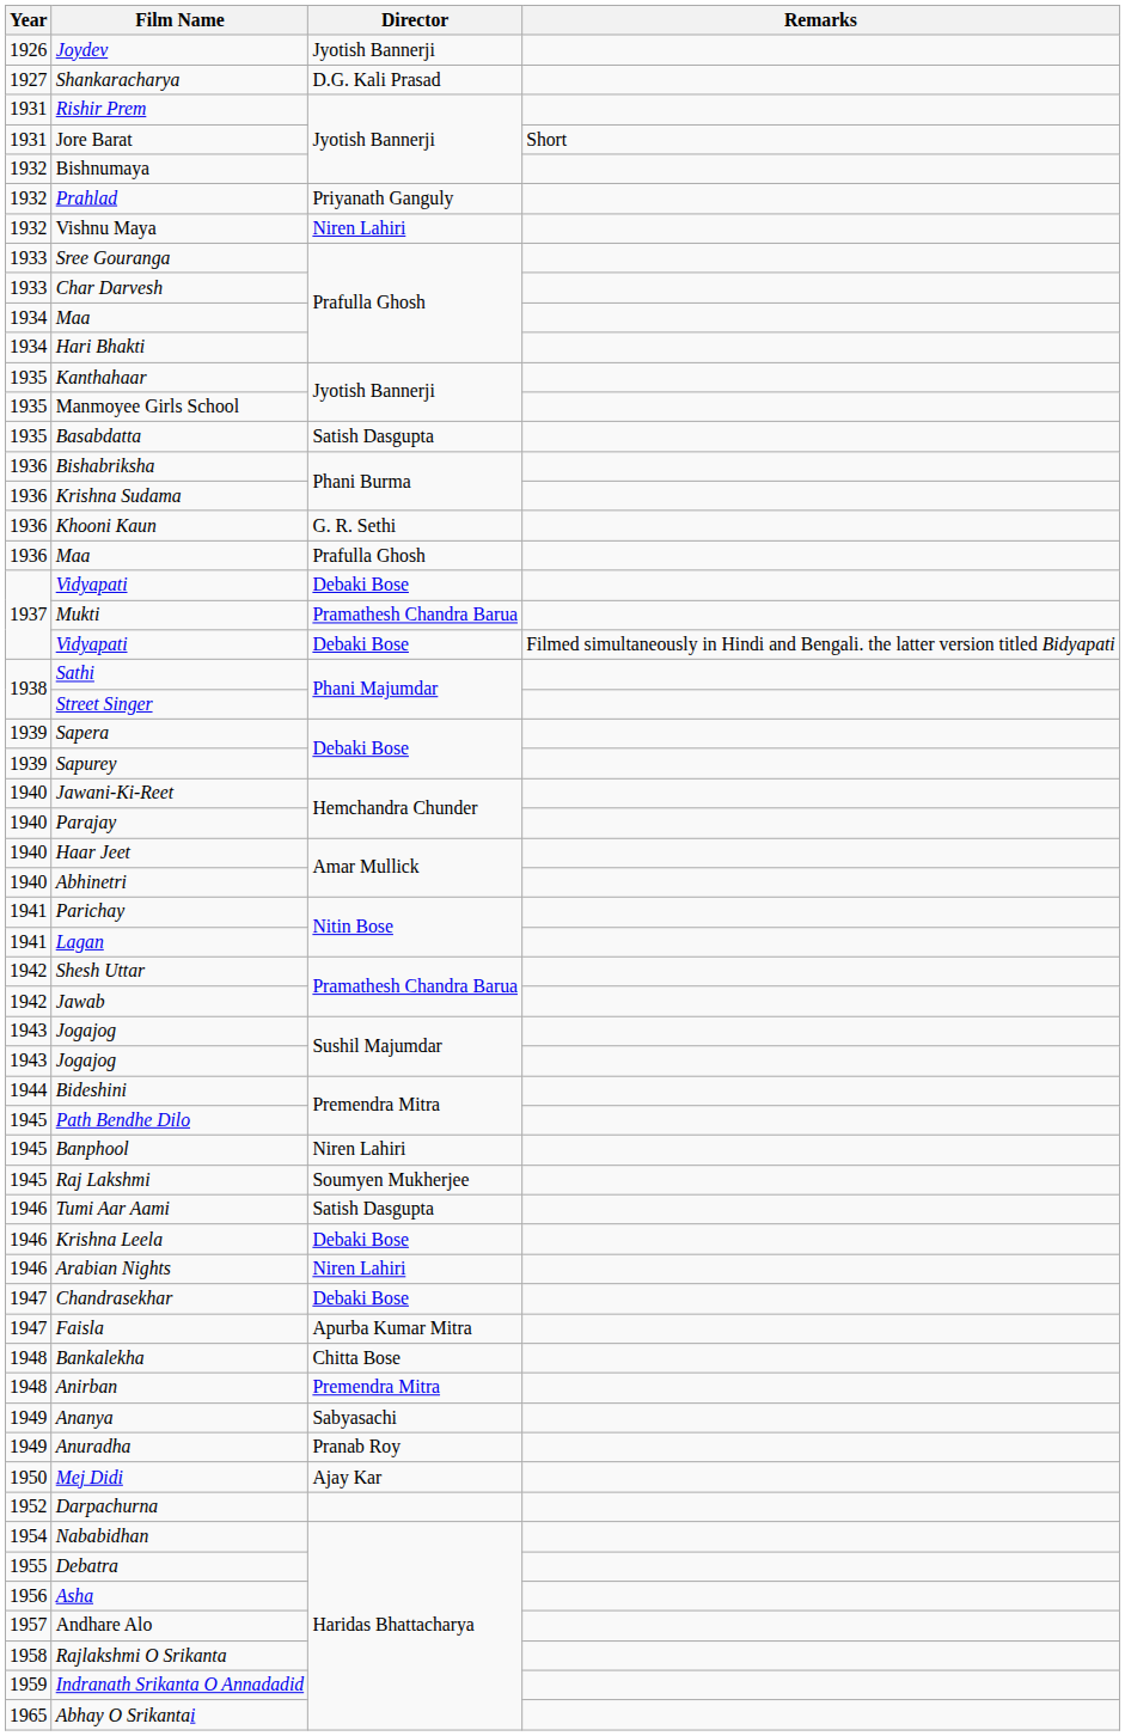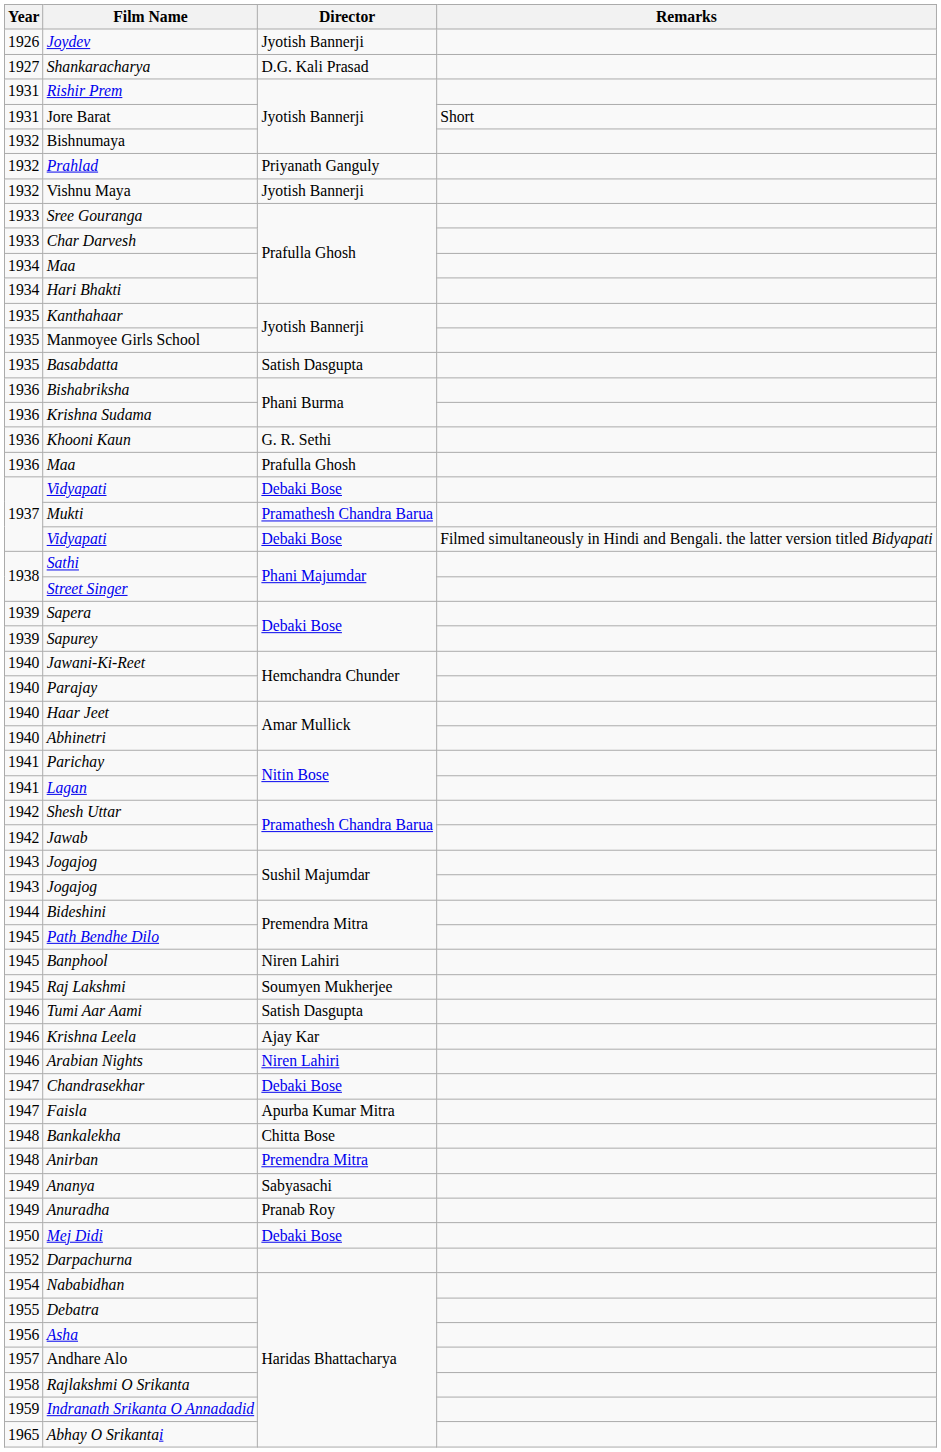 <table class="wikitable sortable" border="0">
 <tr>
 <th><strong>Year</strong></th>
 <th><strong>Film Name</strong></th>
 <th><strong>Director</strong></th>
 <th><strong>Remarks</strong></th>
 </tr>
 <tr>
 <td>1926</td>
 <td><em><a href='#'>Joydev</a></em></td>
 <td>Jyotish Bannerji</td>
 <td></td>
 </tr>
 <tr>
 <td>1927</td>
 <td><em>Shankaracharya</em></td>
 <td>D.G. Kali Prasad</td>
 <td></td>
 </tr>
 <tr>
 <td>1931</td>
 <td><em><a href='#'>Rishir Prem</a></em></td>
 <td rowspan="3">Jyotish Bannerji</td>
 <td></td>
 </tr>
 <tr>
 <td>1931</td>
 <td>Jore Barat</td>
 <td>Short</td>
 </tr>
 <tr>
 <td>1932</td>
 <td>Bishnumaya</td>
 <td></td>
 </tr>
 <tr>
 <td>1932</td>
 <td><em><a href='#'>Prahlad</a></em></td>
 <td>Priyanath Ganguly</td>
 <td></td>
 </tr>
 <tr>
 <td>1932</td>
 <td>Vishnu Maya</td>
-<td><a href='#'>Niren Lahiri</a></td>
+<td>Jyotish Bannerji</td>
 <td></td>
 </tr>
 <tr>
 <td>1933</td>
 <td><em>Sree Gouranga</em></td>
 <td rowspan="4">Prafulla Ghosh</td>
 <td></td>
 </tr>
 <tr>
 <td>1933</td>
 <td><em>Char Darvesh</em></td>
 <td></td>
 </tr>
 <tr>
 <td>1934</td>
 <td><em>Maa</em></td>
 <td></td>
 </tr>
 <tr>
 <td>1934</td>
 <td><em>Hari Bhakti</em></td>
 <td></td>
 </tr>
 <tr>
 <td>1935</td>
 <td><em>Kanthahaar</em></td>
 <td rowspan="2">Jyotish Bannerji</td>
 <td></td>
 </tr>
 <tr>
 <td>1935</td>
 <td>Manmoyee Girls School</td>
 <td></td>
 </tr>
 <tr>
 <td>1935</td>
 <td><em>Basabdatta</em></td>
 <td>Satish Dasgupta</td>
 <td></td>
 </tr>
 <tr>
 <td>1936</td>
 <td><em>Bishabriksha</em></td>
 <td rowspan="2">Phani Burma</td>
 <td></td>
 </tr>
 <tr>
 <td>1936</td>
 <td><em>Krishna Sudama</em></td>
 <td></td>
 </tr>
 <tr>
 <td>1936</td>
 <td><em>Khooni Kaun</em></td>
 <td>G. R. Sethi</td>
 <td></td>
 </tr>
 <tr>
 <td>1936</td>
 <td><em>Maa</em></td>
 <td>Prafulla Ghosh</td>
 <td></td>
 </tr>
 <tr>
 <td rowspan="3">1937</td>
 <td><em><a href='#'>Vidyapati</a></em></td>
 <td><a href='#'>Debaki Bose</a></td>
 <td></td>
 </tr>
 <tr>
 <td><em>Mukti</em></td>
 <td><a href='#'>Pramathesh Chandra Barua</a></td>
 <td></td>
 </tr>
 <tr>
 <td><em><a href='#'>Vidyapati</a></em></td>
 <td><a href='#'>Debaki Bose</a></td>
 <td>Filmed simultaneously in Hindi and Bengali. the latter version titled <em>Bidyapati</em></td>
 </tr>
 <tr>
 <td rowspan="2">1938</td>
 <td><em><a href='#'>Sathi</a></em></td>
 <td rowspan="2"><a href='#'>Phani Majumdar</a></td>
 <td></td>
 </tr>
 <tr>
 <td><em><a href='#'>Street Singer</a></em></td>
 <td></td>
 </tr>
 <tr>
 <td>1939</td>
 <td><em>Sapera</em></td>
 <td rowspan="2"><a href='#'>Debaki Bose</a></td>
 <td></td>
 </tr>
 <tr>
 <td>1939</td>
 <td><em>Sapurey</em></td>
 <td></td>
 </tr>
 <tr>
 <td>1940</td>
 <td><em>Jawani-Ki-Reet</em></td>
 <td rowspan="2">Hemchandra Chunder</td>
 <td></td>
 </tr>
 <tr>
 <td>1940</td>
 <td><em>Parajay</em></td>
 <td></td>
 </tr>
 <tr>
 <td>1940</td>
 <td><em>Haar Jeet</em></td>
 <td rowspan="2">Amar Mullick</td>
 <td></td>
 </tr>
 <tr>
 <td>1940</td>
 <td><em>Abhinetri</em></td>
 <td></td>
 </tr>
 <tr>
 <td>1941</td>
 <td><em>Parichay</em></td>
 <td rowspan="2"><a href='#'>Nitin Bose</a></td>
 <td></td>
 </tr>
 <tr>
 <td>1941</td>
 <td><em><a href='#'>Lagan</a></em></td>
 <td></td>
 </tr>
 <tr>
 <td>1942</td>
 <td><em>Shesh Uttar</em></td>
 <td rowspan="2"><a href='#'>Pramathesh Chandra Barua</a></td>
 <td></td>
 </tr>
 <tr>
 <td>1942</td>
 <td><em>Jawab</em></td>
 <td></td>
 </tr>
 <tr>
 <td>1943</td>
 <td><em>Jogajog</em></td>
 <td rowspan="2">Sushil Majumdar</td>
 <td></td>
 </tr>
 <tr>
 <td>1943</td>
 <td><em>Jogajog</em></td>
 <td></td>
 </tr>
 <tr>
 <td>1944</td>
 <td><em>Bideshini</em></td>
 <td rowspan="2">Premendra Mitra</td>
 <td></td>
 </tr>
 <tr>
 <td>1945</td>
 <td><em><a href='#'>Path Bendhe Dilo</a></em></td>
 <td></td>
 </tr>
 <tr>
 <td>1945</td>
 <td><em>Banphool</em></td>
 <td>Niren Lahiri</td>
 <td></td>
 </tr>
 <tr>
 <td>1945</td>
 <td><em>Raj Lakshmi</em></td>
 <td>Soumyen Mukherjee</td>
 <td></td>
 </tr>
 <tr>
 <td>1946</td>
 <td><em>Tumi Aar Aami</em></td>
 <td>Satish Dasgupta</td>
 <td></td>
 </tr>
 <tr>
 <td>1946</td>
 <td><em>Krishna Leela</em></td>
-<td><a href='#'>Debaki Bose</a></td>
+<td>Ajay Kar</td>
 <td></td>
 </tr>
 <tr>
 <td>1946</td>
 <td><em>Arabian Nights</em></td>
 <td><a href='#'>Niren Lahiri</a></td>
 <td></td>
 </tr>
 <tr>
 <td>1947</td>
 <td><em>Chandrasekhar</em></td>
 <td><a href='#'>Debaki Bose</a></td>
 <td></td>
 </tr>
 <tr>
 <td>1947</td>
 <td><em>Faisla</em></td>
 <td>Apurba Kumar Mitra</td>
 <td></td>
 </tr>
 <tr>
 <td>1948</td>
 <td><em>Bankalekha</em></td>
 <td>Chitta Bose</td>
 <td></td>
 </tr>
 <tr>
 <td>1948</td>
 <td><em>Anirban</em></td>
 <td><a href='#'>Premendra Mitra</a></td>
 <td></td>
 </tr>
 <tr>
 <td>1949</td>
 <td><em>Ananya</em></td>
 <td>Sabyasachi</td>
 <td></td>
 </tr>
 <tr>
 <td>1949</td>
 <td><em>Anuradha</em></td>
 <td>Pranab Roy</td>
 <td></td>
 </tr>
 <tr>
 <td>1950</td>
 <td><em><a href='#'>Mej Didi</a></em></td>
-<td>Ajay Kar</td>
+<td><a href='#'>Debaki Bose</a></td>
 <td></td>
 </tr>
 <tr>
 <td>1952</td>
 <td><em>Darpachurna</em></td>
 <td></td>
 <td></td>
 </tr>
 <tr>
 <td>1954</td>
 <td><em>Nababidhan</em></td>
 <td rowspan="7">Haridas Bhattacharya</td>
 <td></td>
 </tr>
 <tr>
 <td>1955</td>
 <td><em>Debatra</em></td>
 <td></td>
 </tr>
 <tr>
 <td>1956</td>
 <td><em><a href='#'>Asha</a></em></td>
 <td></td>
 </tr>
 <tr>
 <td>1957</td>
 <td>Andhare Alo</td>
 <td></td>
 </tr>
 <tr>
 <td>1958</td>
 <td><em>Rajlakshmi O Srikanta</em></td>
 <td></td>
 </tr>
 <tr>
 <td>1959</td>
 <td><em><a href='#'>Indranath Srikanta O Annadadid</a></em></td>
 <td></td>
 </tr>
 <tr>
 <td>1965</td>
 <td><em>Abhay O Srikanta<a href='#'>i</a></em></td>
 </tr>
 </table>
